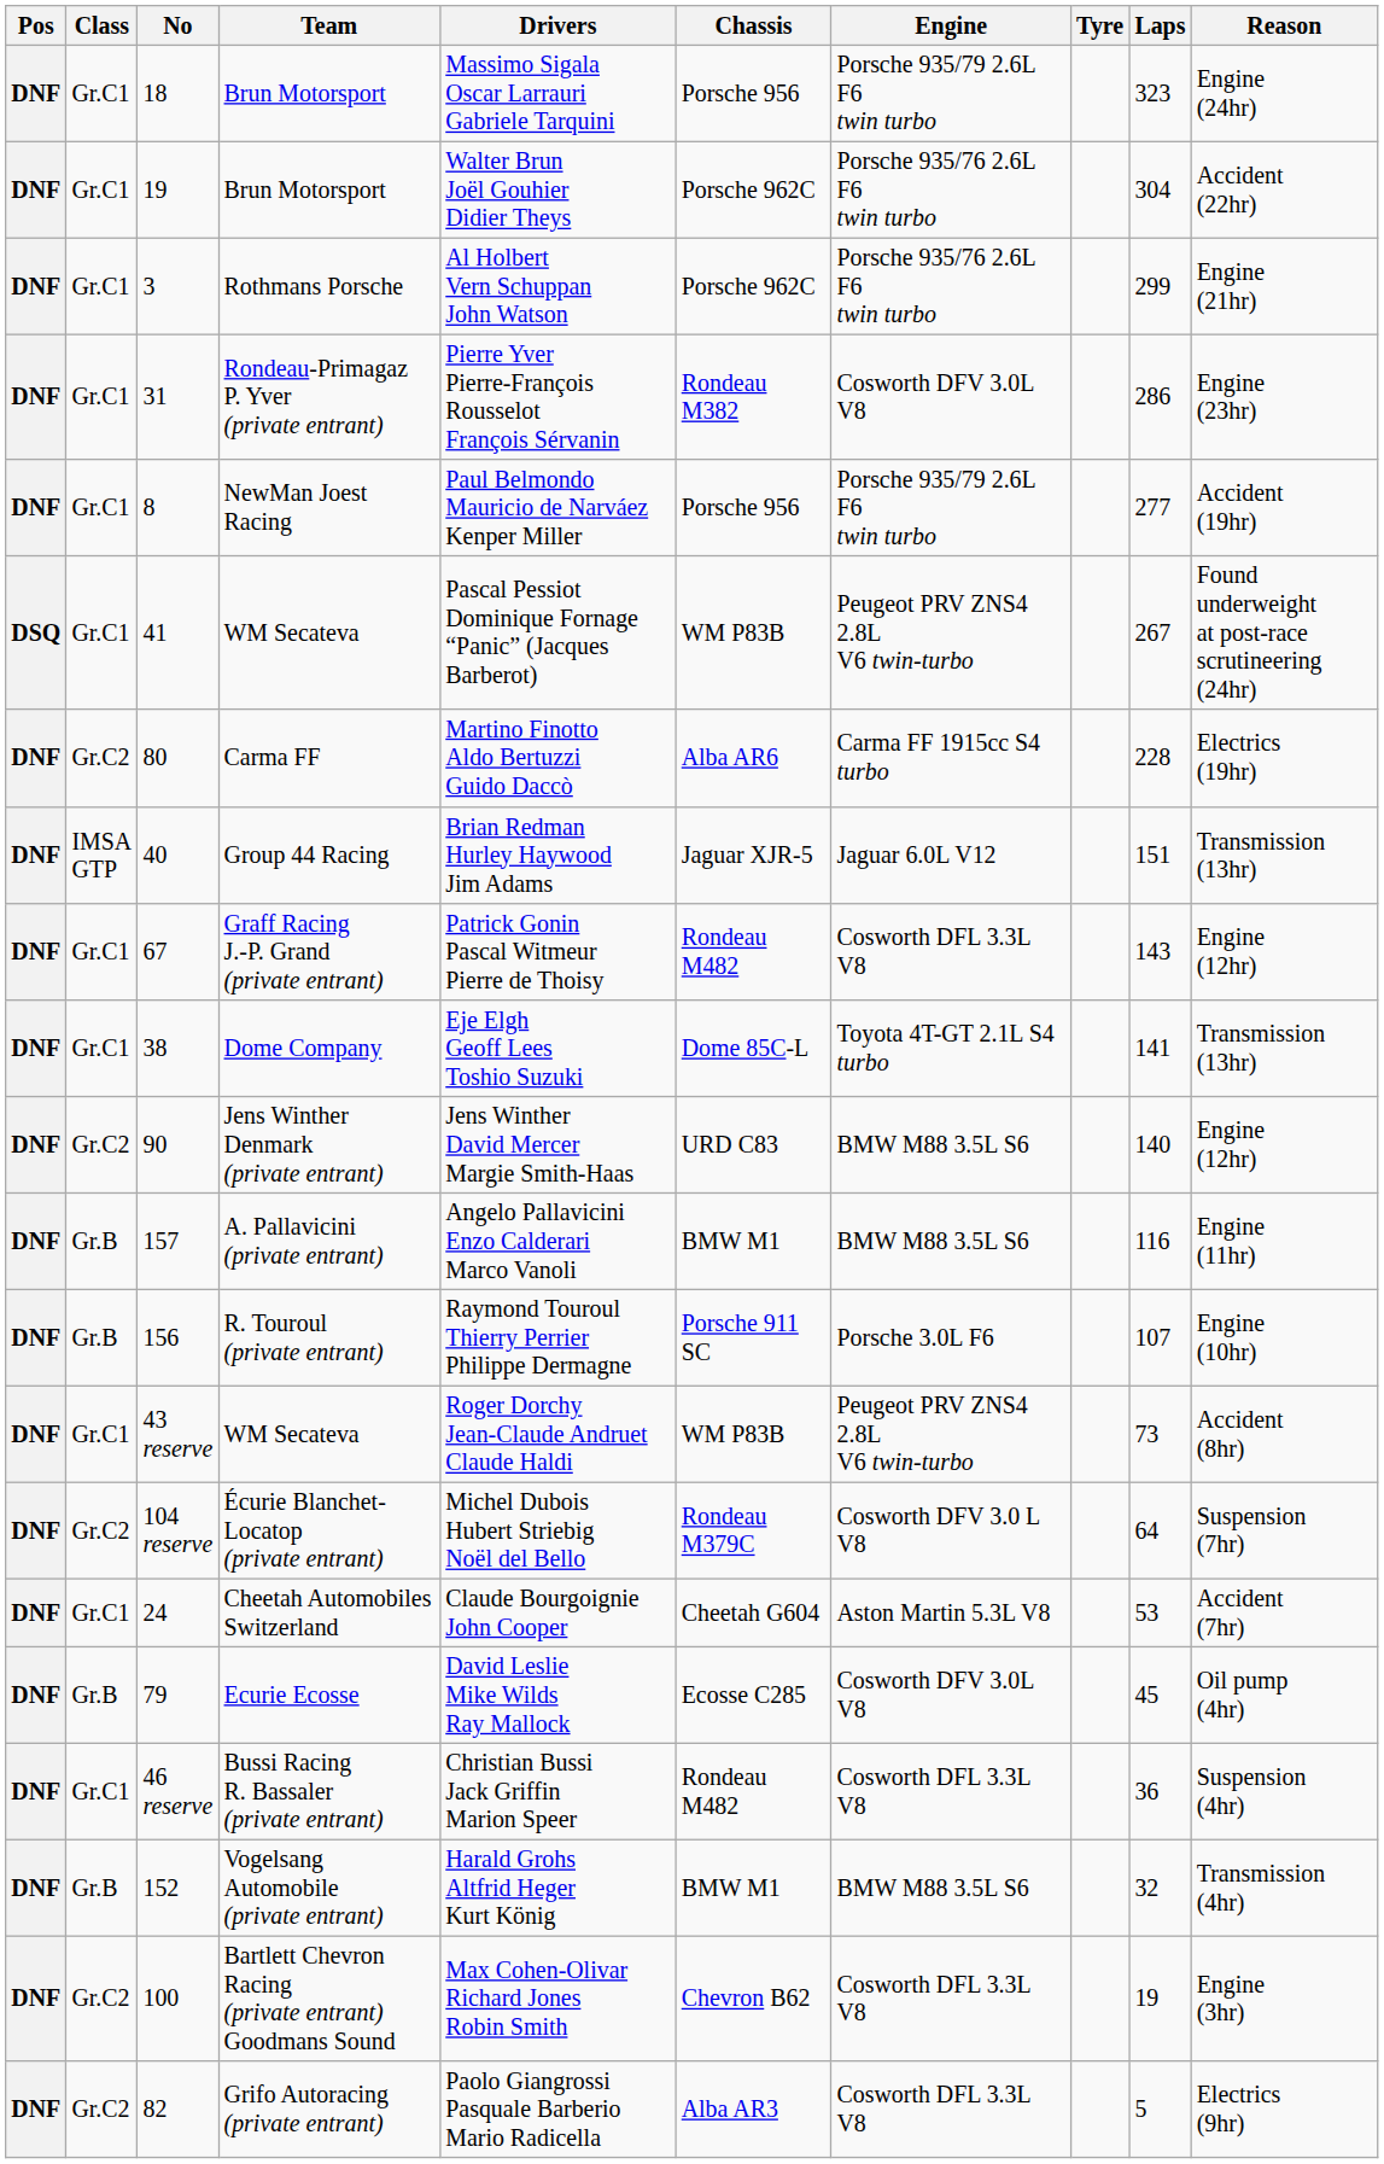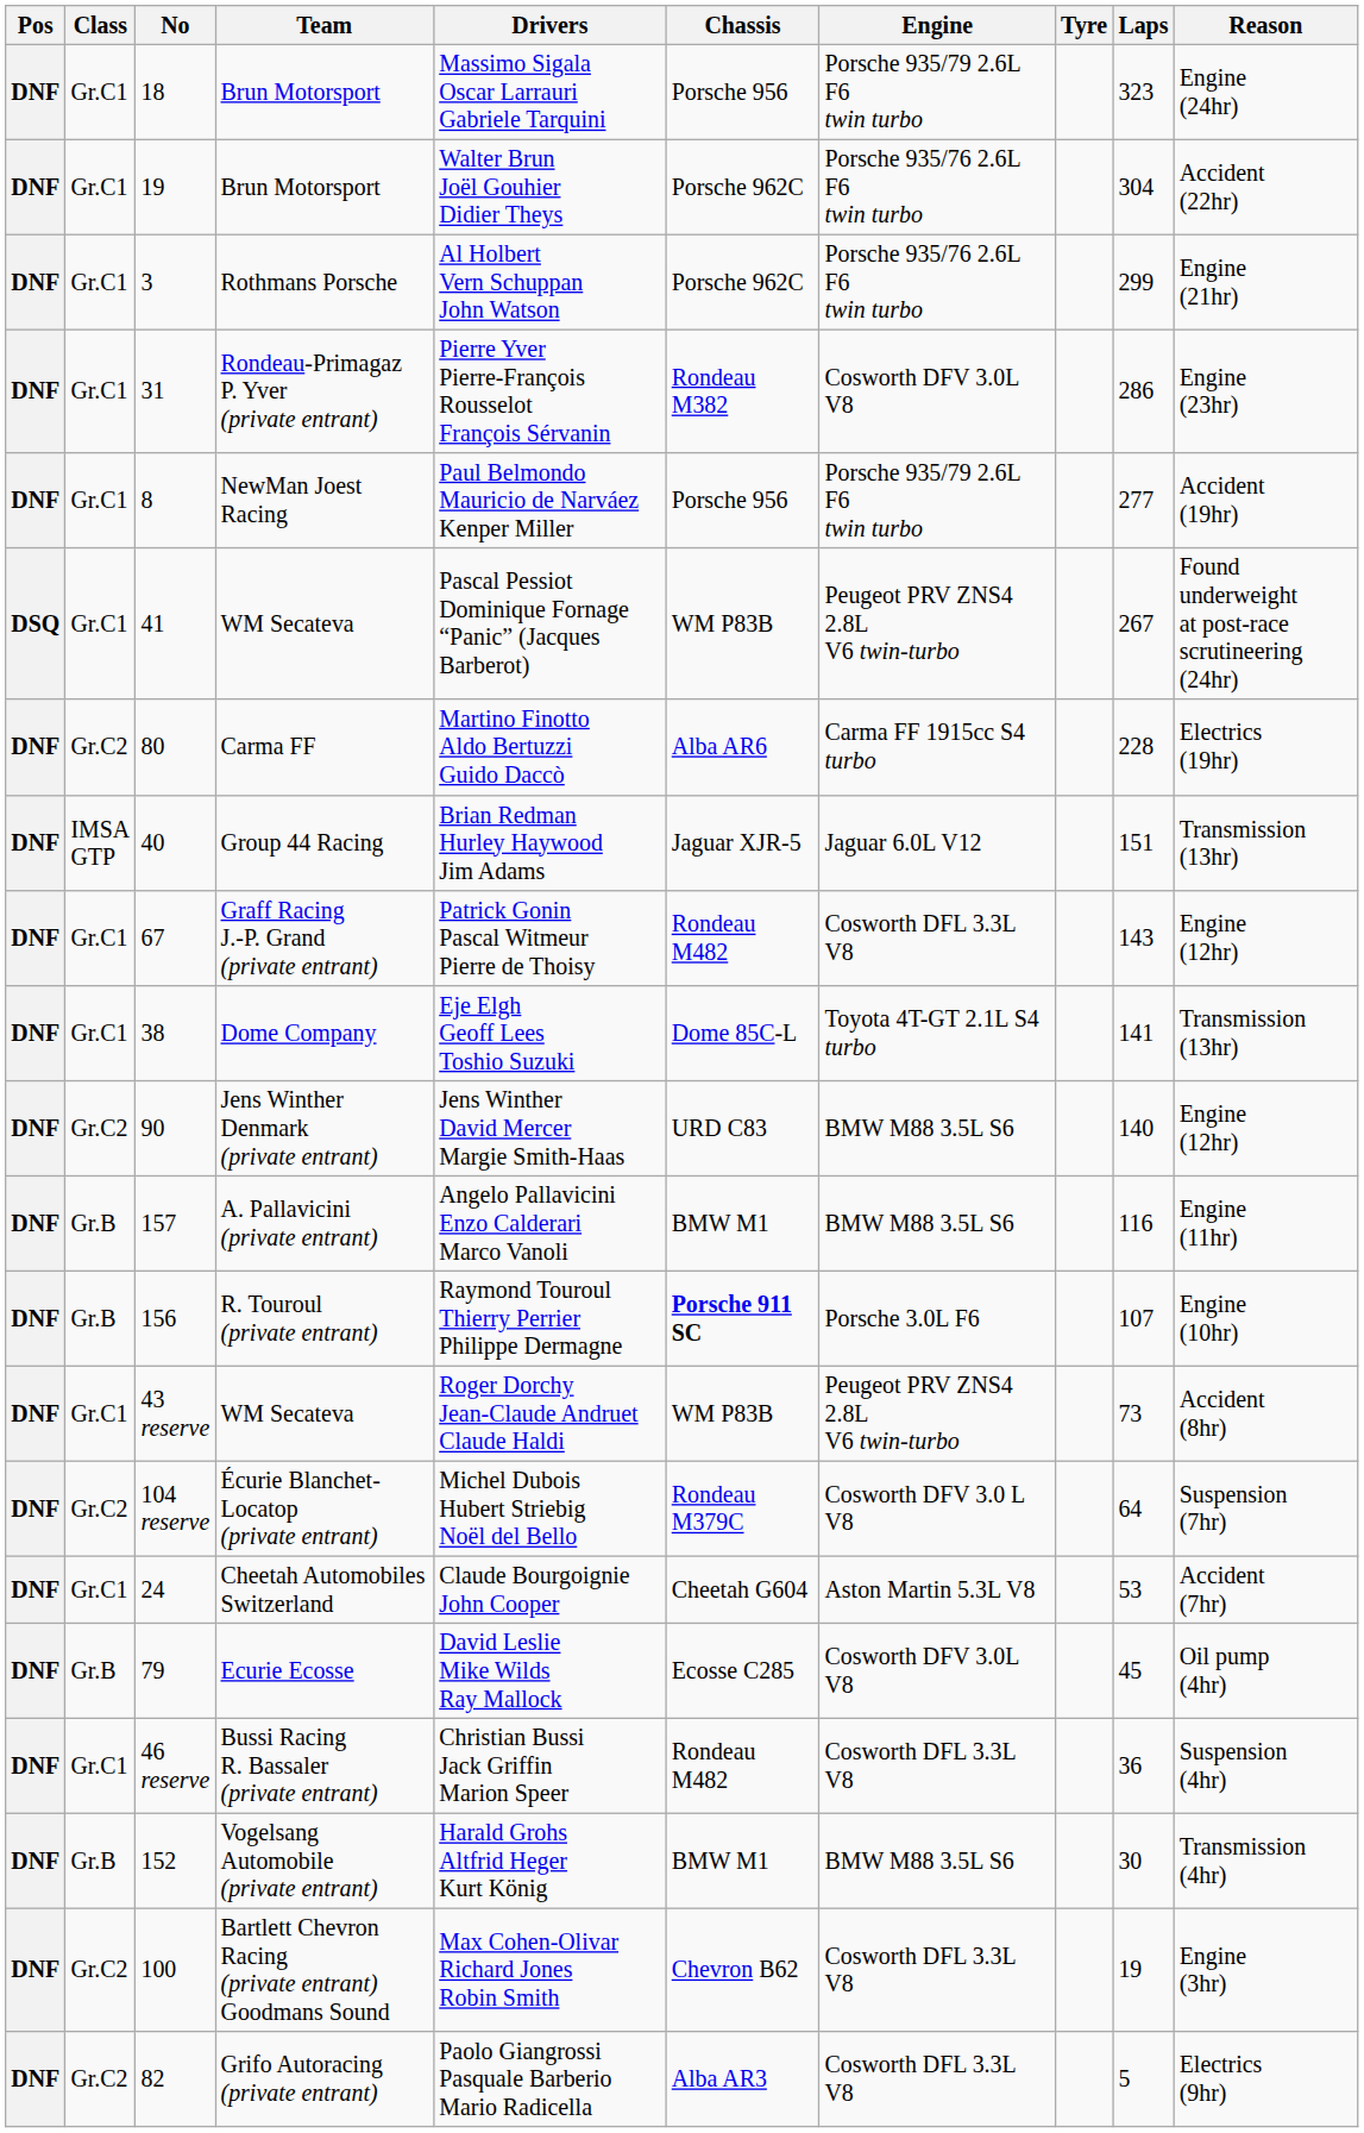 <table class="wikitable" style="font-size: 95%;">
 <tr>
 <th>Pos</th>
 <th>Class</th>
 <th>No</th>
 <th>Team</th>
 <th>Drivers</th>
 <th>Chassis</th>
 <th>Engine</th>
 <th>Tyre</th>
 <th>Laps</th>
 <th>Reason</th>
 </tr>
 <tr>
 <th>DNF</th>
 <td>Gr.C1</td>
 <td>18</td>
 <td> <a href='#'>Brun Motorsport</a></td>
 <td> <a href='#'>Massimo Sigala</a><br> <a href='#'>Oscar Larrauri</a><br> <a href='#'>Gabriele Tarquini</a></td>
 <td>Porsche 956</td>
 <td>Porsche 935/79 2.6L F6<br><em>twin turbo</em></td>
 <td></td>
 <td>323</td>
 <td>Engine<br>(24hr)</td>
 </tr>
 <tr>
 <th>DNF</th>
 <td>Gr.C1</td>
 <td>19</td>
 <td> Brun Motorsport</td>
 <td> <a href='#'>Walter Brun</a><br> <a href='#'>Joël Gouhier</a><br> <a href='#'>Didier Theys</a></td>
 <td>Porsche 962C</td>
 <td>Porsche 935/76 2.6L F6<br><em>twin turbo</em></td>
 <td></td>
 <td>304</td>
 <td>Accident<br>(22hr)</td>
 </tr>
 <tr>
 <th>DNF</th>
 <td>Gr.C1</td>
 <td>3</td>
 <td> Rothmans Porsche</td>
 <td> <a href='#'>Al Holbert</a><br> <a href='#'>Vern Schuppan</a><br> <a href='#'>John Watson</a></td>
 <td>Porsche 962C</td>
 <td>Porsche 935/76 2.6L F6<br><em>twin turbo</em></td>
 <td></td>
 <td>299</td>
 <td>Engine<br>(21hr)</td>
 </tr>
 <tr>
 <th>DNF</th>
 <td>Gr.C1</td>
 <td>31</td>
 <td> <a href='#'>Rondeau</a>-Primagaz<br> P. Yver <br><em>(private entrant)</em></td>
 <td> <a href='#'>Pierre Yver</a><br> Pierre-François Rousselot<br> <a href='#'>François Sérvanin</a></td>
 <td><a href='#'>Rondeau M382</a></td>
 <td>Cosworth DFV 3.0L V8</td>
 <td></td>
 <td>286</td>
 <td>Engine<br>(23hr)</td>
 </tr>
 <tr>
 <th>DNF</th>
 <td>Gr.C1</td>
 <td>8</td>
 <td> NewMan Joest Racing</td>
 <td> <a href='#'>Paul Belmondo</a><br> <a href='#'>Mauricio de Narváez</a><br> Kenper Miller</td>
 <td>Porsche 956</td>
 <td>Porsche 935/79 2.6L F6<br><em>twin turbo</em></td>
 <td></td>
 <td>277</td>
 <td>Accident<br>(19hr)</td>
 </tr>
 <tr>
 <th>DSQ</th>
 <td>Gr.C1</td>
 <td>41</td>
 <td> WM Secateva</td>
 <td> Pascal Pessiot<br> Dominique Fornage<br> “Panic” (Jacques Barberot)</td>
 <td>WM P83B</td>
 <td>Peugeot PRV ZNS4 2.8L<br> V6 <em>twin-turbo</em></td>
 <td></td>
 <td>267</td>
 <td>Found underweight<br>at post-race <br>scrutineering (24hr)</td>
 </tr>
 <tr>
 <th>DNF</th>
 <td>Gr.C2</td>
 <td>80</td>
 <td> Carma FF</td>
 <td> <a href='#'>Martino Finotto</a><br> <a href='#'>Aldo Bertuzzi</a><br> <a href='#'>Guido Daccò</a></td>
 <td><a href='#'>Alba AR6</a></td>
 <td>Carma FF 1915cc S4 <em>turbo</em></td>
 <td></td>
 <td>228</td>
 <td>Electrics<br>(19hr)</td>
 </tr>
 <tr>
 <th>DNF</th>
 <td>IMSA<br>GTP</td>
 <td>40</td>
 <td> Group 44 Racing</td>
 <td> <a href='#'>Brian Redman</a><br> <a href='#'>Hurley Haywood</a><br>  Jim Adams</td>
 <td>Jaguar XJR-5</td>
 <td>Jaguar 6.0L V12</td>
 <td></td>
 <td>151</td>
 <td>Transmission<br>(13hr)</td>
 </tr>
 <tr>
 <th>DNF</th>
 <td>Gr.C1</td>
 <td>67</td>
 <td> <a href='#'>Graff Racing</a><br> J.-P. Grand<br><em>(private entrant)</em></td>
 <td> <a href='#'>Patrick Gonin</a><br> Pascal Witmeur<br> Pierre de Thoisy</td>
 <td><a href='#'>Rondeau M482</a></td>
 <td>Cosworth DFL 3.3L V8</td>
 <td></td>
 <td>143</td>
 <td>Engine<br>(12hr)</td>
 </tr>
 <tr>
 <th>DNF</th>
 <td>Gr.C1</td>
 <td>38</td>
 <td> <a href='#'>Dome Company</a></td>
 <td> <a href='#'>Eje Elgh</a><br> <a href='#'>Geoff Lees</a><br> <a href='#'>Toshio Suzuki</a></td>
 <td><a href='#'>Dome 85C</a>-L</td>
 <td>Toyota 4T-GT 2.1L S4 <em>turbo</em></td>
 <td></td>
 <td>141</td>
 <td>Transmission<br>(13hr)</td>
 </tr>
 <tr>
 <th>DNF</th>
 <td>Gr.C2</td>
 <td>90</td>
 <td> Jens Winther Denmark<br><em>(private entrant)</em></td>
 <td> Jens Winther<br> <a href='#'>David Mercer</a><br> Margie Smith-Haas</td>
 <td>URD C83</td>
 <td>BMW M88 3.5L S6</td>
 <td></td>
 <td>140</td>
 <td>Engine<br>(12hr)</td>
 </tr>
 <tr>
 <th>DNF</th>
 <td>Gr.B</td>
 <td>157</td>
 <td> A. Pallavicini<br><em>(private entrant)</em></td>
 <td> Angelo Pallavicini<br> <a href='#'>Enzo Calderari</a><br> Marco Vanoli</td>
 <td>BMW M1</td>
 <td>BMW M88 3.5L S6</td>
 <td></td>
 <td>116</td>
 <td>Engine<br>(11hr)</td>
 </tr>
 <tr>
 <th>DNF</th>
 <td>Gr.B</td>
 <td>156</td>
 <td> R. Touroul<br><em>(private entrant)</em></td>
 <td> Raymond Touroul<br> <a href='#'>Thierry Perrier</a><br> Philippe Dermagne</td>
-<td><a href='#'>Porsche 911</a> SC</td>
+<td><strong><a href='#'>Porsche 911</a> SC</strong></td>
 <td>Porsche 3.0L F6</td>
 <td></td>
 <td>107</td>
 <td>Engine<br>(10hr)</td>
 </tr>
 <tr>
 <th>DNF</th>
 <td>Gr.C1</td>
 <td>43<br><em>reserve</em></td>
 <td> WM Secateva</td>
 <td> <a href='#'>Roger Dorchy</a><br> <a href='#'>Jean-Claude Andruet</a><br> <a href='#'>Claude Haldi</a></td>
 <td>WM P83B</td>
 <td>Peugeot PRV ZNS4 2.8L<br> V6 <em>twin-turbo</em></td>
 <td></td>
 <td>73</td>
 <td>Accident<br>(8hr)</td>
 </tr>
 <tr>
 <th>DNF</th>
 <td>Gr.C2</td>
 <td>104<br><em>reserve</em></td>
 <td> Écurie Blanchet-Locatop<br><em>(private entrant)</em></td>
 <td> Michel Dubois<br> Hubert Striebig<br> <a href='#'>Noël del Bello</a></td>
 <td><a href='#'>Rondeau M379C</a></td>
 <td>Cosworth DFV 3.0 L V8</td>
 <td></td>
 <td>64</td>
 <td>Suspension<br>(7hr)</td>
 </tr>
 <tr>
 <th>DNF</th>
 <td>Gr.C1</td>
 <td>24</td>
 <td> Cheetah Automobiles <br>Switzerland</td>
 <td> Claude Bourgoignie<br> <a href='#'>John Cooper</a></td>
 <td>Cheetah G604</td>
 <td>Aston Martin 5.3L V8</td>
 <td></td>
 <td>53</td>
 <td>Accident<br>(7hr)</td>
 </tr>
 <tr>
 <th>DNF</th>
 <td>Gr.B</td>
 <td>79</td>
 <td> <a href='#'>Ecurie Ecosse</a></td>
 <td> <a href='#'>David Leslie</a><br> <a href='#'>Mike Wilds</a><br> <a href='#'>Ray Mallock</a></td>
 <td>Ecosse C285</td>
 <td>Cosworth DFV 3.0L V8</td>
 <td></td>
 <td>45</td>
 <td>Oil pump<br>(4hr)</td>
 </tr>
 <tr>
 <th>DNF</th>
 <td>Gr.C1</td>
 <td>46<br><em>reserve</em></td>
 <td> Bussi Racing<br> R. Bassaler<br><em>(private entrant)</em></td>
 <td> Christian Bussi<br> Jack Griffin<br> Marion Speer</td>
 <td>Rondeau M482</td>
 <td>Cosworth DFL 3.3L V8</td>
 <td></td>
 <td>36</td>
 <td>Suspension<br>(4hr)</td>
 </tr>
 <tr>
 <th>DNF</th>
 <td>Gr.B</td>
 <td>152</td>
 <td> Vogelsang Automobile<br><em>(private entrant)</em></td>
 <td> <a href='#'>Harald Grohs</a><br> <a href='#'>Altfrid Heger</a><br> Kurt König</td>
 <td>BMW M1</td>
 <td>BMW M88 3.5L S6</td>
 <td></td>
-<td>32</td>
+<td>30</td>
 <td>Transmission<br>(4hr)</td>
 </tr>
 <tr>
 <th>DNF</th>
 <td>Gr.C2</td>
 <td>100</td>
 <td> Bartlett Chevron Racing<br><em>(private entrant)</em><br> Goodmans Sound</td>
 <td> <a href='#'>Max Cohen-Olivar</a><br> <a href='#'>Richard Jones</a><br> <a href='#'>Robin Smith</a></td>
 <td><a href='#'>Chevron</a> B62</td>
 <td>Cosworth DFL 3.3L V8</td>
 <td></td>
 <td>19</td>
 <td>Engine<br>(3hr)</td>
 </tr>
 <tr>
 <th>DNF</th>
 <td>Gr.C2</td>
 <td>82</td>
 <td> Grifo Autoracing<br><em>(private entrant)</em></td>
 <td> Paolo Giangrossi<br> Pasquale Barberio<br> Mario Radicella</td>
 <td><a href='#'>Alba AR3</a></td>
 <td>Cosworth DFL 3.3L V8</td>
 <td></td>
 <td>5</td>
 <td>Electrics<br>(9hr)</td>
 </tr>
 </table>
